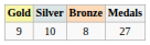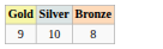 <table class="wikitable sortable">
 <tr>
 <th style="background-color: #F7F6A8;">Gold</th>
 <th style="background-color: #DCE5E5;">Silver</th>
 <th style="background-color: #FFDAB9;">Bronze</th>
-<th>Medals</th>
 </tr>
 <tr align=center>
 <td>9</td>
 <td>10</td>
 <td>8</td>
-<td>27</td>
 </tr>
 </table>
